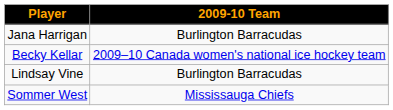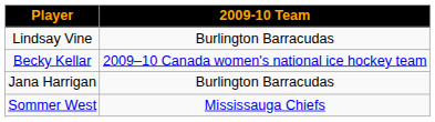 <table class="wikitable" style="text-align:center">
 <tr style="background:black; color:orange;">
 <th style="background:black; color:orange;">Player</th>
 <th style="background:black; color:orange;">2009-10 Team</th>
 </tr>
 <tr>
-<td>Jana Harrigan</td>
+<td>Lindsay Vine</td>
 <td>Burlington Barracudas</td>
 </tr>
 <tr>
 <td><a href='#'>Becky Kellar</a></td>
 <td><a href='#'>2009–10 Canada women's national ice hockey team</a></td>
 </tr>
 <tr>
-<td>Lindsay Vine</td>
+<td>Jana Harrigan</td>
 <td>Burlington Barracudas</td>
 </tr>
 <tr>
 <td><a href='#'>Sommer West</a></td>
 <td><a href='#'>Mississauga Chiefs</a></td>
 </tr>
 </table>
